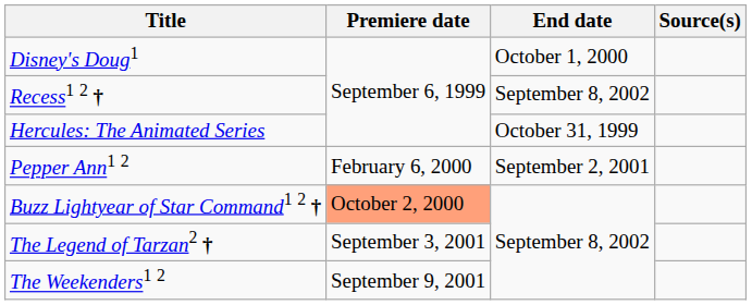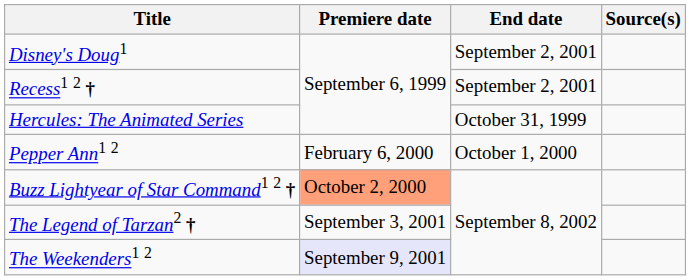 <table class="wikitable sortable">
 <tr>
 <th>Title</th>
 <th>Premiere date</th>
 <th>End date</th>
 <th>Source(s)</th>
 </tr>
 <tr>
 <td><em><a href='#'>Disney's Doug</a></em><sup>1</sup></td>
 <td rowspan=3>September 6, 1999</td>
-<td>October 1, 2000</td>
+<td>September 2, 2001</td>
 <td></td>
 </tr>
 <tr>
 <td><em><a href='#'>Recess</a></em><sup>1</sup> <sup>2</sup> <strong>†</strong></td>
-<td>September 8, 2002</td>
+<td>September 2, 2001</td>
 <td></td>
 </tr>
 <tr>
 <td><em><a href='#'>Hercules: The Animated Series</a></em></td>
 <td>October 31, 1999</td>
 <td></td>
 </tr>
 <tr>
 <td><em><a href='#'>Pepper Ann</a></em><sup>1</sup> <sup>2</sup></td>
 <td>February 6, 2000</td>
-<td>September 2, 2001</td>
+<td>October 1, 2000</td>
 <td></td>
 </tr>
 <tr>
 <td><em><a href='#'>Buzz Lightyear of Star Command</a></em><sup>1</sup> <sup>2</sup> <strong>†</strong></td>
 <td style="background: lightsalmon;">October 2, 2000</td>
 <td rowspan=3>September 8, 2002</td>
 <td></td>
 </tr>
 <tr>
 <td><em><a href='#'>The Legend of Tarzan</a></em><sup>2</sup> <strong>†</strong></td>
 <td>September 3, 2001</td>
 <td></td>
 </tr>
 <tr>
 <td><em><a href='#'>The Weekenders</a></em><sup>1</sup> <sup>2</sup></td>
-<td>September 9, 2001</td>
+<td style="background: lavender;">September 9, 2001</td>
 <td></td>
 </tr>
 </table>
